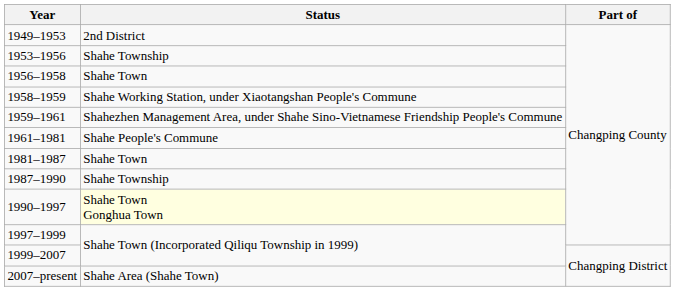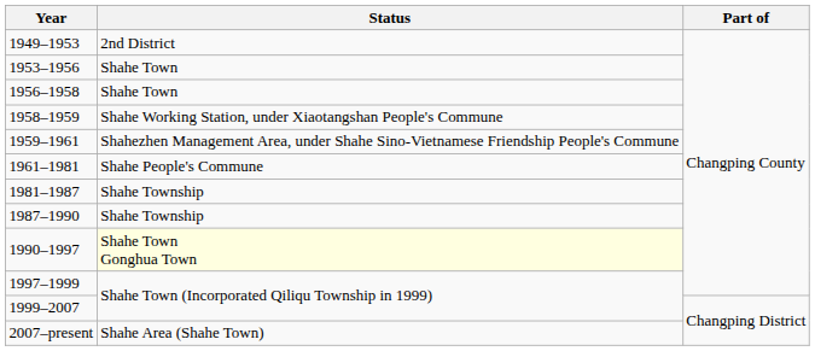 <table class="wikitable">
 <tr>
 <th>Year</th>
 <th>Status</th>
 <th>Part of</th>
 </tr>
 <tr>
 <td>1949–1953</td>
 <td>2nd District</td>
 <td rowspan="10">Changping County</td>
 </tr>
 <tr>
 <td>1953–1956</td>
-<td>Shahe Township</td>
+<td>Shahe Town</td>
 </tr>
 <tr>
 <td>1956–1958</td>
 <td>Shahe Town</td>
 </tr>
 <tr>
 <td>1958–1959</td>
 <td>Shahe Working Station, under Xiaotangshan People's Commune</td>
 </tr>
 <tr>
 <td>1959–1961</td>
 <td>Shahezhen Management Area, under Shahe Sino-Vietnamese Friendship People's Commune</td>
 </tr>
 <tr>
 <td>1961–1981</td>
 <td>Shahe People's Commune</td>
 </tr>
 <tr>
 <td>1981–1987</td>
-<td>Shahe Town</td>
+<td>Shahe Township</td>
 </tr>
 <tr>
 <td>1987–1990</td>
 <td>Shahe Township</td>
 </tr>
 <tr>
 <td>1990–1997</td>
 <td style="background: lightyellow;">Shahe Town<br>Gonghua Town</td>
 </tr>
 <tr>
 <td>1997–1999</td>
 <td rowspan="2">Shahe Town (Incorporated Qiliqu Township in 1999)</td>
 </tr>
 <tr>
 <td>1999–2007</td>
 <td rowspan="2">Changping District</td>
 </tr>
 <tr>
 <td>2007–present</td>
 <td>Shahe Area (Shahe Town)</td>
 </tr>
 </table>
